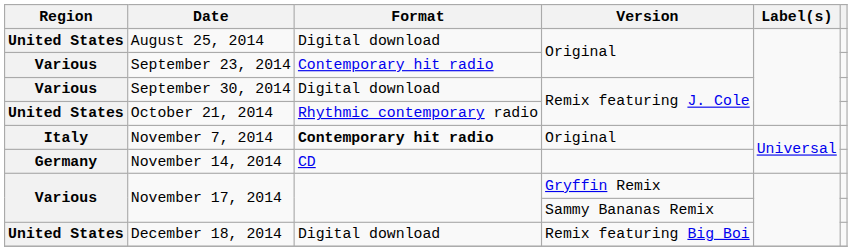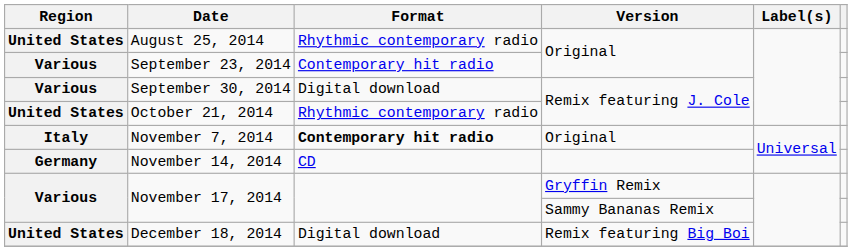 <table class="wikitable plainrowheaders">
 <tr>
 <th scope="col">Region</th>
 <th scope="col">Date</th>
 <th scope="col">Format</th>
 <th scope="col">Version</th>
 <th scope="col">Label(s)</th>
 <th scope="col"></th>
 </tr>
 <tr>
 <th scope="row">United States</th>
 <td>August 25, 2014</td>
-<td>Digital download</td>
+<td><a href='#'>Rhythmic contemporary</a> radio</td>
 <td rowspan="2">Original</td>
 <td rowspan="4"></td>
 <td></td>
 </tr>
 <tr>
 <th scope="row">Various</th>
 <td>September 23, 2014</td>
 <td><a href='#'>Contemporary hit radio</a></td>
 <td></td>
 </tr>
 <tr>
 <th scope="row">Various</th>
 <td>September 30, 2014</td>
 <td>Digital download</td>
 <td rowspan="2">Remix featuring <a href='#'>J. Cole</a></td>
 <td></td>
 </tr>
 <tr>
 <th scope="row">United States</th>
 <td>October 21, 2014</td>
 <td><a href='#'>Rhythmic contemporary</a> radio</td>
 <td></td>
 </tr>
 <tr>
 <th scope="row">Italy</th>
 <td>November 7, 2014</td>
 <td><strong>Contemporary hit radio</strong></td>
 <td>Original</td>
 <td rowspan="2"><a href='#'>Universal</a></td>
 <td></td>
 </tr>
 <tr>
 <th scope="row">Germany</th>
 <td>November 14, 2014</td>
 <td><a href='#'>CD</a></td>
 <td></td>
 <td></td>
 </tr>
 <tr>
 <th scope="row" rowspan="2">Various</th>
 <td rowspan="2">November 17, 2014</td>
 <td rowspan="2"></td>
 <td><a href='#'>Gryffin</a> Remix</td>
 <td rowspan="3"></td>
 <td></td>
 </tr>
 <tr>
 <td>Sammy Bananas Remix</td>
 <td></td>
 </tr>
 <tr>
 <th scope="row">United States</th>
 <td>December 18, 2014</td>
 <td>Digital download</td>
 <td>Remix featuring <a href='#'>Big Boi</a></td>
 <td></td>
 </tr>
 <tr>
 </tr>
 </table>
